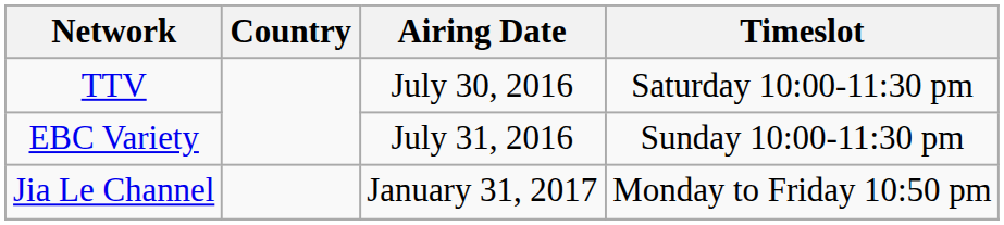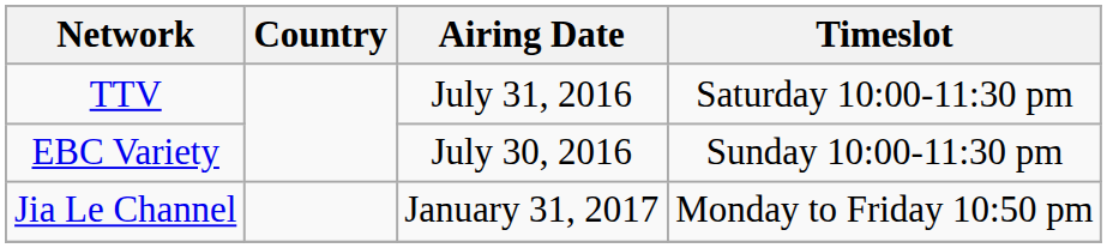 <table class="wikitable"  style="text-align:center">
 <tr>
 <th>Network</th>
 <th>Country</th>
 <th>Airing Date</th>
 <th>Timeslot</th>
 </tr>
 <tr>
 <td><a href='#'>TTV</a></td>
 <td rowspan=2></td>
-<td>July 30, 2016</td>
+<td>July 31, 2016</td>
 <td>Saturday 10:00-11:30 pm</td>
 </tr>
 <tr>
 <td><a href='#'>EBC Variety</a></td>
-<td>July 31, 2016</td>
+<td>July 30, 2016</td>
 <td>Sunday 10:00-11:30 pm</td>
 </tr>
 <tr>
 <td><a href='#'>Jia Le Channel</a></td>
 <td></td>
 <td>January 31, 2017</td>
 <td>Monday to Friday 10:50 pm</td>
 </tr>
 <tr>
 </tr>
 <tr>
 </tr>
 <tr>
 </tr>
 </table>
